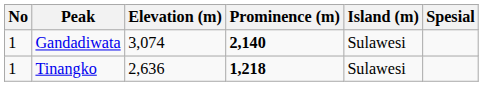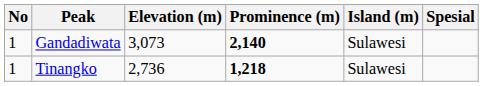 <table class="wikitable sortable">
 <tr>
 <th>No</th>
 <th>Peak</th>
 <th>Elevation (m)</th>
 <th>Prominence (m)</th>
 <th>Island (m)</th>
 <th>Spesial</th>
 </tr>
 <tr>
 <td>1</td>
 <td><a href='#'>Gandadiwata</a></td>
-<td>3,074</td>
+<td>3,073</td>
 <td><strong>2,140</strong></td>
 <td>Sulawesi</td>
 <td></td>
 </tr>
 <tr>
 <td>1</td>
 <td><a href='#'>Tinangko</a></td>
-<td>2,636</td>
+<td>2,736</td>
 <td><strong>1,218</strong></td>
 <td>Sulawesi</td>
 <td></td>
 </tr>
 </table>
